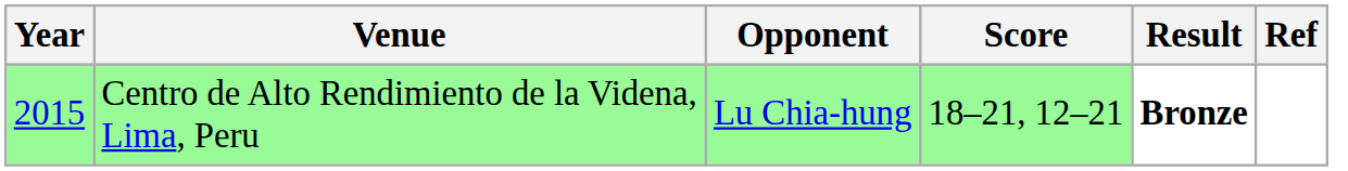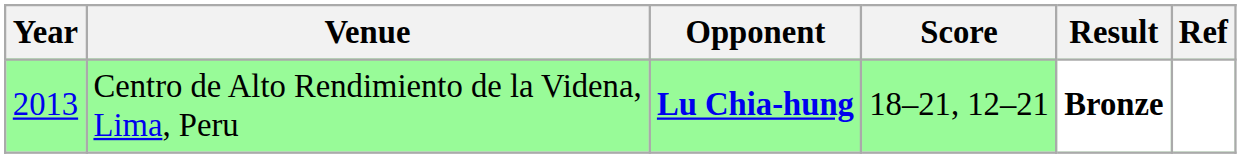 <table class="sortable wikitable" style="font-size: 90%;">
 <tr>
 <th>Year</th>
 <th>Venue</th>
 <th>Opponent</th>
 <th>Score</th>
 <th>Result</th>
 <th>Ref</th>
 </tr>
 <tr style="background:#98FB98">
-<td align="center"><a href='#'>2015</a></td>
+<td align="center"><a href='#'>2013</a></td>
 <td align="left">Centro de Alto Rendimiento de la Videna,<br><a href='#'>Lima</a>, Peru</td>
-<td align="left"> <a href='#'>Lu Chia-hung</a></td>
+<td align="left"><strong> <a href='#'>Lu Chia-hung</a></strong></td>
 <td align="left">18–21, 12–21</td>
 <td style="text-align:left; background:white"> <strong>Bronze</strong></td>
 <td style="text-align:center; background:white"></td>
 </tr>
 </table>
